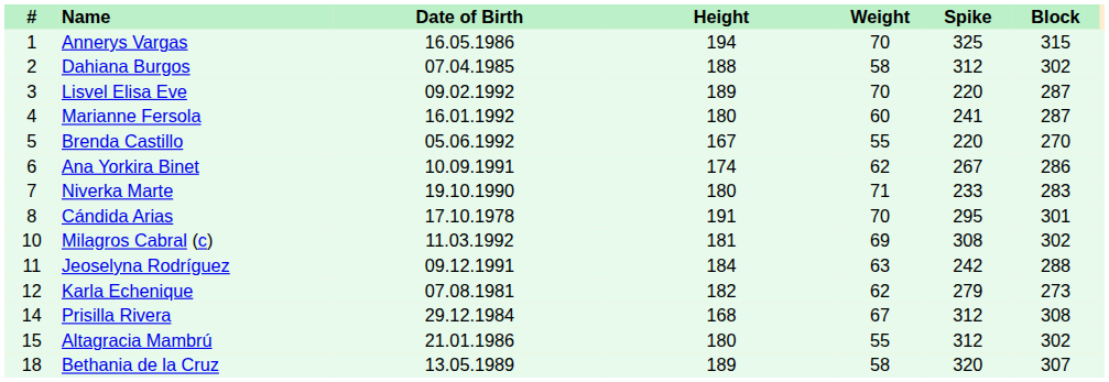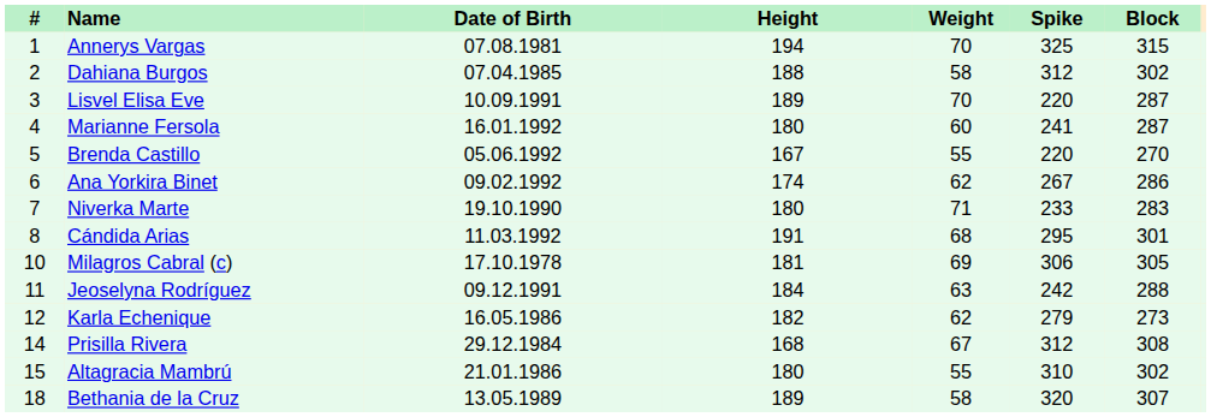 <table border=0 cellpadding=2 cellspacing=0  |- bgcolor=#FFECCE style="text-align:center; font-size:90%;" width=100%>
 <tr bgcolor=#BBF0C9>
 <th width=5%>#</th>
 <th width=25% align=left>Name</th>
 <th width=25%>Date of Birth</th>
 <th width=21%>Height</th>
 <th width=8%>Weight</th>
 <th width=8%>Spike</th>
 <th width=8%>Block</th>
 </tr>
 <tr bgcolor=#E7FAEC>
 <td>1</td>
 <td align=left><a href='#'>Annerys Vargas</a></td>
-<td>16.05.1986</td>
+<td>07.08.1981</td>
 <td>194</td>
 <td>70</td>
 <td>325</td>
 <td>315</td>
 <td></td>
 </tr>
 <tr bgcolor=#E7FAEC>
 <td>2</td>
 <td align=left><a href='#'>Dahiana Burgos</a></td>
 <td>07.04.1985</td>
 <td>188</td>
 <td>58</td>
 <td>312</td>
 <td>302</td>
 <td></td>
 </tr>
 <tr bgcolor=#E7FAEC>
 <td>3</td>
 <td align=left><a href='#'>Lisvel Elisa Eve</a></td>
-<td>09.02.1992</td>
+<td>10.09.1991</td>
 <td>189</td>
 <td>70</td>
 <td>220</td>
 <td>287</td>
 <td></td>
 </tr>
 <tr bgcolor=#E7FAEC>
 <td>4</td>
 <td align=left><a href='#'>Marianne Fersola</a></td>
 <td>16.01.1992</td>
 <td>180</td>
 <td>60</td>
 <td>241</td>
 <td>287</td>
 <td></td>
 </tr>
 <tr bgcolor=#E7FAEC>
 <td>5</td>
 <td align=left><a href='#'>Brenda Castillo</a></td>
 <td>05.06.1992</td>
 <td>167</td>
 <td>55</td>
 <td>220</td>
 <td>270</td>
 <td></td>
 </tr>
 <tr bgcolor=#E7FAEC>
 <td>6</td>
 <td align=left><a href='#'>Ana Yorkira Binet</a></td>
-<td>10.09.1991</td>
+<td>09.02.1992</td>
 <td>174</td>
 <td>62</td>
 <td>267</td>
 <td>286</td>
 <td></td>
 </tr>
 <tr bgcolor=#E7FAEC>
 <td>7</td>
 <td align=left><a href='#'>Niverka Marte</a></td>
 <td>19.10.1990</td>
 <td>180</td>
 <td>71</td>
 <td>233</td>
 <td>283</td>
 <td></td>
 </tr>
 <tr bgcolor=#E7FAEC>
 <td>8</td>
 <td align=left><a href='#'>Cándida Arias</a></td>
-<td>17.10.1978</td>
+<td>11.03.1992</td>
 <td>191</td>
-<td>70</td>
+<td>68</td>
 <td>295</td>
 <td>301</td>
 <td></td>
 </tr>
 <tr bgcolor=#E7FAEC>
 <td>10</td>
 <td align=left><a href='#'>Milagros Cabral</a> (<a href='#'>c</a>)</td>
-<td>11.03.1992</td>
+<td>17.10.1978</td>
 <td>181</td>
 <td>69</td>
-<td>308</td>
-<td>302</td>
+<td>306</td>
+<td>305</td>
 <td></td>
 </tr>
 <tr bgcolor=#E7FAEC>
 <td>11</td>
 <td align=left><a href='#'>Jeoselyna Rodríguez</a></td>
 <td>09.12.1991</td>
 <td>184</td>
 <td>63</td>
 <td>242</td>
 <td>288</td>
 <td></td>
 </tr>
 <tr bgcolor=#E7FAEC>
 <td>12</td>
 <td align=left><a href='#'>Karla Echenique</a></td>
-<td>07.08.1981</td>
+<td>16.05.1986</td>
 <td>182</td>
 <td>62</td>
 <td>279</td>
 <td>273</td>
 <td></td>
 </tr>
 <tr bgcolor=#E7FAEC>
 <td>14</td>
 <td align=left><a href='#'>Prisilla Rivera</a></td>
 <td>29.12.1984</td>
 <td>168</td>
 <td>67</td>
 <td>312</td>
 <td>308</td>
 <td></td>
 </tr>
 <tr bgcolor=#E7FAEC>
 <td>15</td>
 <td align=left><a href='#'>Altagracia Mambrú</a></td>
 <td>21.01.1986</td>
 <td>180</td>
 <td>55</td>
-<td>312</td>
+<td>310</td>
 <td>302</td>
 <td></td>
 </tr>
 <tr bgcolor=#E7FAEC>
 <td>18</td>
 <td align=left><a href='#'>Bethania de la Cruz</a></td>
 <td>13.05.1989</td>
 <td>189</td>
 <td>58</td>
 <td>320</td>
 <td>307</td>
 <td></td>
 </tr>
 </table>
